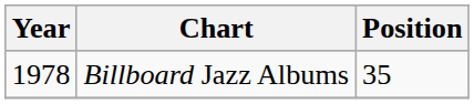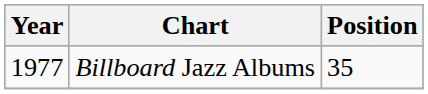 <table class="wikitable">
 <tr>
 <th>Year</th>
 <th>Chart</th>
 <th>Position</th>
 </tr>
 <tr>
-<td>1978</td>
+<td>1977</td>
 <td><em>Billboard</em> Jazz Albums</td>
 <td>35</td>
 </tr>
 <tr>
 </tr>
 </table>
